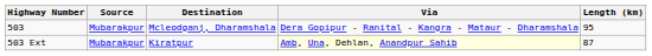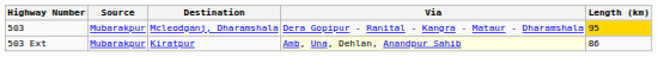 <table class="wikitable sortable" style="font-size: 85%">
 <tr>
 <th>Highway Number</th>
 <th>Source</th>
 <th>Destination</th>
 <th>Via</th>
 <th>Length (km)</th>
 </tr>
 <tr>
 <td>503</td>
 <td><a href='#'>Mubarakpur</a></td>
 <td><a href='#'>Mcleodganj, Dharamshala</a></td>
 <td><a href='#'>Dera Gopipur</a> - <a href='#'>Ranital</a> - <a href='#'>Kangra</a> - <a href='#'>Mataur</a> - <a href='#'>Dharamshala</a></td>
-<td>95</td>
+<td style="background: gold;">95</td>
 </tr>
 <tr>
 <td>503 Ext</td>
 <td><a href='#'>Mubarakpur</a></td>
 <td><a href='#'>Kiratpur</a></td>
 <td style="background: lightyellow;"><a href='#'>Amb</a>, <a href='#'>Una</a>, Dehlan, <a href='#'>Anandpur Sahib</a></td>
-<td>87</td>
+<td>86</td>
 </tr>
 </table>
